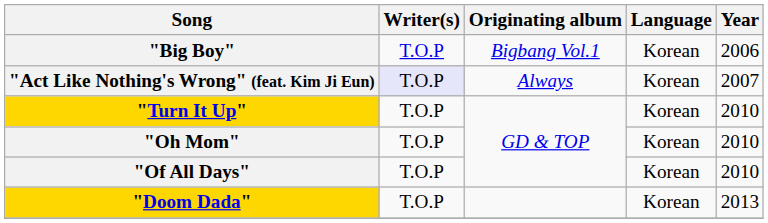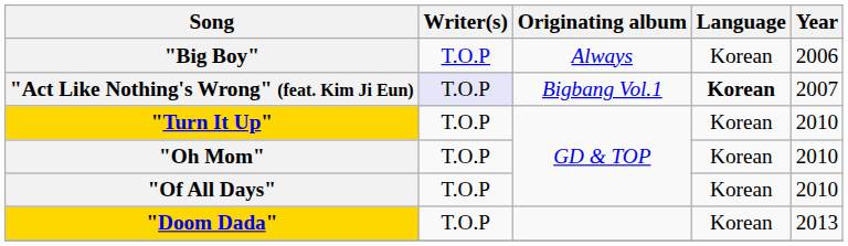 <table class="wikitable sortable plainrowheaders" style="text-align:center;">
 <tr>
 <th scope="col">Song</th>
 <th scope="col" class="unsortable">Writer(s)</th>
 <th scope="col">Originating album</th>
 <th scope="col">Language</th>
 <th scope="col">Year</th>
 </tr>
 <tr>
 <th scope="row">"Big Boy"</th>
 <td><a href='#'>T.O.P</a></td>
-<td><em><a href='#'>Bigbang Vol.1</a></em></td>
+<td><em><a href='#'>Always</a></em></td>
 <td>Korean</td>
 <td>2006</td>
 </tr>
 <tr>
 <th scope="row">"Act Like Nothing's Wrong" <small>(feat. Kim Ji Eun)</small></th>
 <td style="background: lavender;">T.O.P</td>
-<td><em><a href='#'>Always</a></em></td>
-<td>Korean</td>
+<td><em><a href='#'>Bigbang Vol.1</a></em></td>
+<td><strong>Korean</strong></td>
 <td>2007</td>
 </tr>
 <tr>
 <th scope=row style="background-color:gold">"<a href='#'>Turn It Up</a>" </th>
 <td>T.O.P</td>
 <td rowspan="3"><em><a href='#'>GD & TOP</a></em></td>
 <td>Korean</td>
 <td>2010</td>
 </tr>
 <tr>
 <th scope="row">"Oh Mom"</th>
 <td>T.O.P</td>
 <td>Korean</td>
 <td>2010</td>
 </tr>
 <tr>
 <th scope="row">"Of All Days"</th>
 <td>T.O.P</td>
 <td>Korean</td>
 <td>2010</td>
 </tr>
 <tr>
 <th scope=row style="background-color:gold">"<a href='#'>Doom Dada</a>" </th>
 <td>T.O.P</td>
 <td></td>
 <td>Korean</td>
 <td>2013</td>
 </tr>
 <tr>
 </tr>
 </table>
